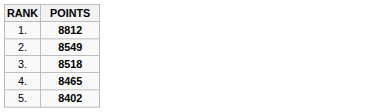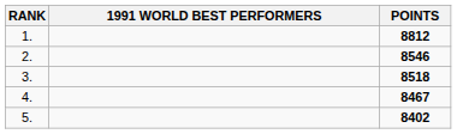 <table class="wikitable" style="border-collapse: collapse; font-size: 90%;">
 <tr>
 <th>RANK</th>
+<th align="center" style="width: 25em">1991 WORLD BEST PERFORMERS</th>
 <th align="center" style="width: 5em">POINTS</th>
 </tr>
 <tr>
 <td align="center">1.</td>
+<td></td>
 <td align="center"><strong>8812</strong></td>
 </tr>
 <tr>
 <td align="center">2.</td>
-<td align="center"><strong>8549</strong></td>
+<td></td>
+<td align="center"><strong>8546</strong></td>
 </tr>
 <tr>
 <td align="center">3.</td>
+<td></td>
 <td align="center"><strong>8518</strong></td>
 </tr>
 <tr>
 <td align="center">4.</td>
-<td align="center"><strong>8465</strong></td>
+<td></td>
+<td align="center"><strong>8467</strong></td>
 </tr>
 <tr>
 <td align="center">5.</td>
+<td></td>
 <td align="center"><strong>8402</strong></td>
 </tr>
 </table>
